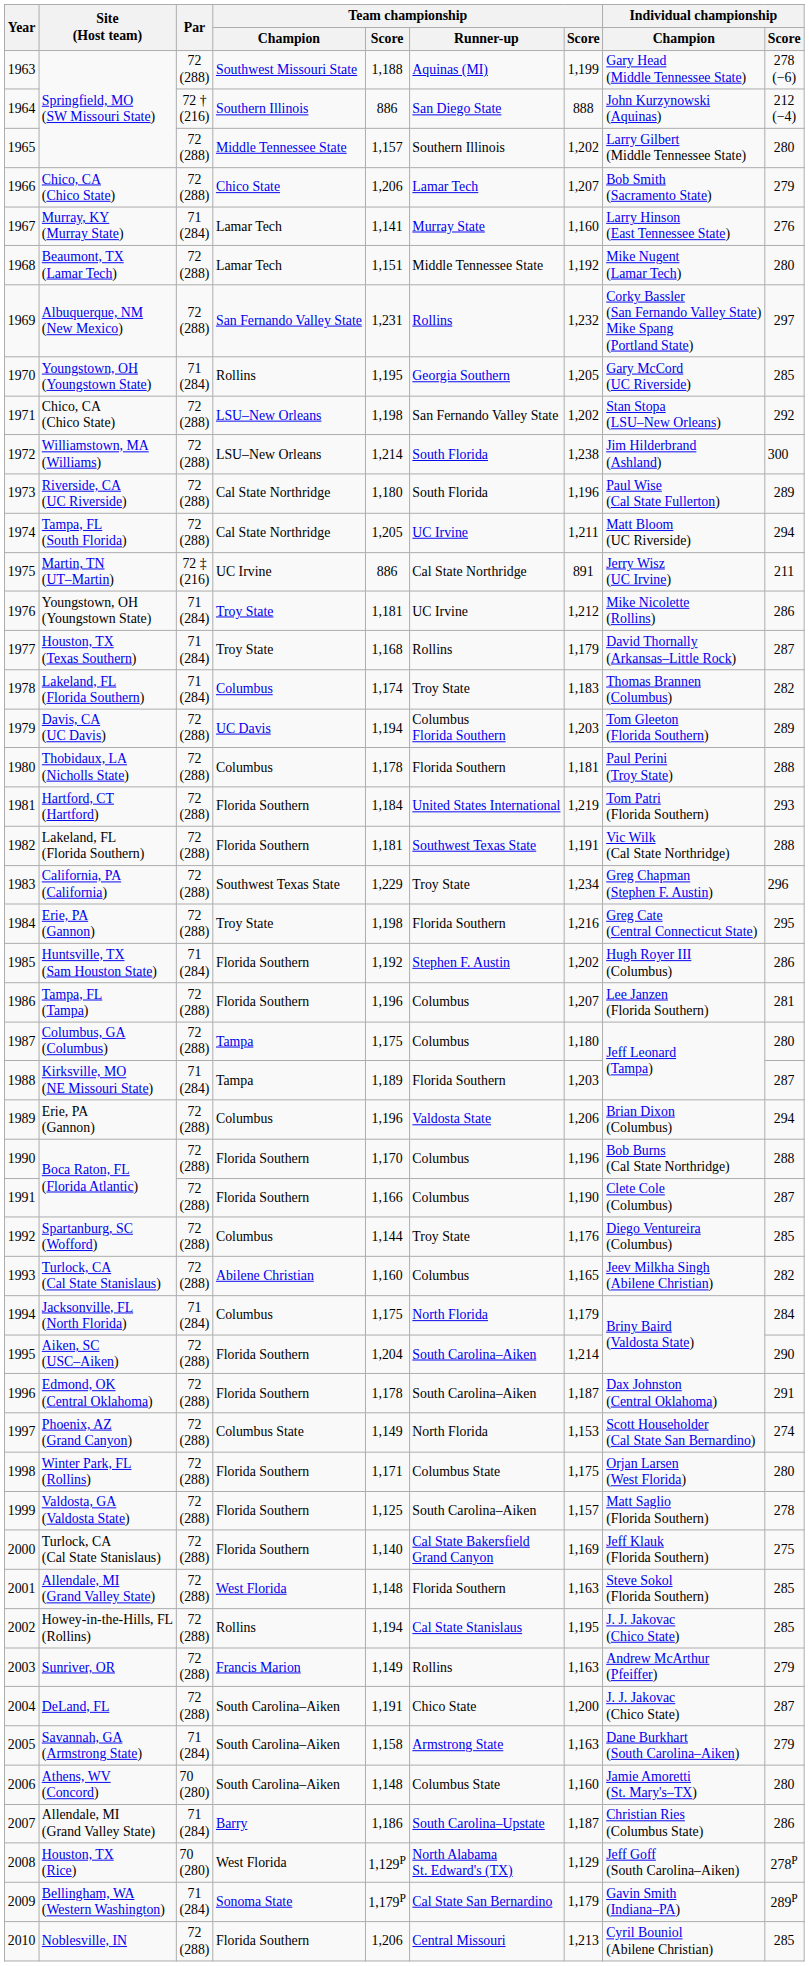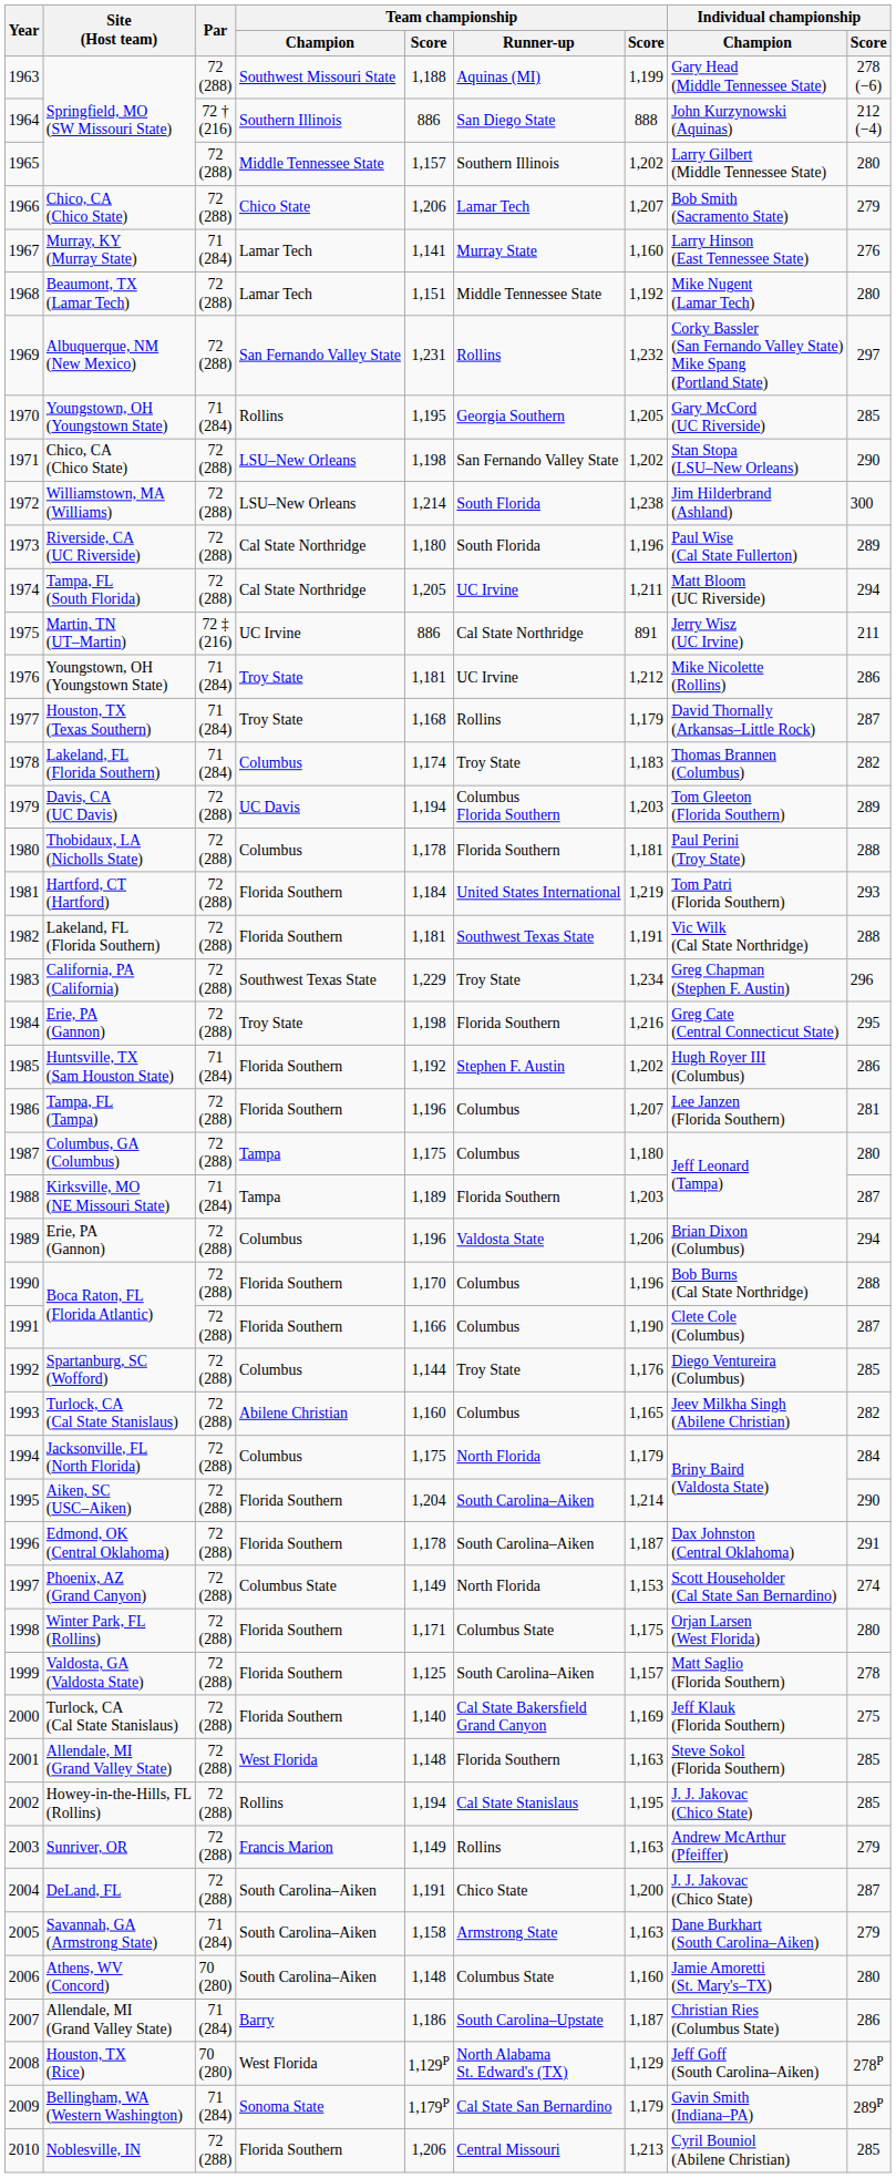 <table class="wikitable" style="font-size:90%;">
 <tr>
 <th rowspan="2">Year</th>
 <th rowspan="2">Site<br>(Host team)</th>
 <th rowspan="2">Par</th>
 <th colspan=4>Team championship</th>
 <th colspan=4>Individual championship</th>
 </tr>
 <tr>
 <th>Champion</th>
 <th>Score</th>
 <th>Runner-up</th>
 <th>Score</th>
 <th>Champion</th>
 <th>Score</th>
 </tr>
 <tr>
 <td align=center>1963</td>
 <td rowspan="3"><a href='#'>Springfield, MO</a><br>(<a href='#'>SW Missouri State</a>)</td>
 <td align=center>72<br>(288)</td>
 <td><a href='#'>Southwest Missouri State</a></td>
 <td align=center>1,188</td>
 <td><a href='#'>Aquinas (MI)</a></td>
 <td align=center>1,199</td>
 <td><a href='#'>Gary Head</a><br>(<a href='#'>Middle Tennessee State</a>)</td>
 <td align=center>278<br>(−6)</td>
 </tr>
 <tr>
 <td align=center>1964</td>
 <td align=center>72 †<br>(216)</td>
 <td><a href='#'>Southern Illinois</a></td>
 <td align=center>886</td>
 <td><a href='#'>San Diego State</a></td>
 <td align=center>888</td>
 <td><a href='#'>John Kurzynowski</a><br>(<a href='#'>Aquinas</a>)</td>
 <td align=center>212<br>(−4)</td>
 </tr>
 <tr>
 <td align=center>1965</td>
 <td align=center>72<br>(288)</td>
 <td><a href='#'>Middle Tennessee State</a></td>
 <td align=center>1,157</td>
 <td>Southern Illinois</td>
 <td align=center>1,202</td>
 <td><a href='#'>Larry Gilbert</a><br>(Middle Tennessee State)</td>
 <td align=center>280</td>
 </tr>
 <tr>
 <td align=center>1966</td>
 <td><a href='#'>Chico, CA</a><br>(<a href='#'>Chico State</a>)</td>
 <td align=center>72<br>(288)</td>
 <td><a href='#'>Chico State</a></td>
 <td align=center>1,206</td>
 <td><a href='#'>Lamar Tech</a></td>
 <td align=center>1,207</td>
 <td><a href='#'>Bob Smith</a><br>(<a href='#'>Sacramento State</a>)</td>
 <td align=center>279</td>
 </tr>
 <tr>
 <td align=center>1967</td>
 <td><a href='#'>Murray, KY</a><br>(<a href='#'>Murray State</a>)</td>
 <td align=center>71<br>(284)</td>
 <td>Lamar Tech</td>
 <td align=center>1,141</td>
 <td><a href='#'>Murray State</a></td>
 <td align=center>1,160</td>
 <td><a href='#'>Larry Hinson</a><br>(<a href='#'>East Tennessee State</a>)</td>
 <td align=center>276</td>
 </tr>
 <tr>
 <td align=center>1968</td>
 <td><a href='#'>Beaumont, TX</a><br>(<a href='#'>Lamar Tech</a>)</td>
 <td align=center>72<br>(288)</td>
 <td>Lamar Tech</td>
 <td align=center>1,151</td>
 <td>Middle Tennessee State</td>
 <td align=center>1,192</td>
 <td><a href='#'>Mike Nugent</a><br>(<a href='#'>Lamar Tech</a>)</td>
 <td align=center>280</td>
 </tr>
 <tr>
 <td align=center>1969</td>
 <td><a href='#'>Albuquerque, NM</a><br>(<a href='#'>New Mexico</a>)</td>
 <td align=center>72<br>(288)</td>
 <td><a href='#'>San Fernando Valley State</a></td>
 <td align=center>1,231</td>
 <td><a href='#'>Rollins</a></td>
 <td align=center>1,232</td>
 <td><a href='#'>Corky Bassler</a><br>(<a href='#'>San Fernando Valley State</a>)<br><a href='#'>Mike Spang</a><br>(<a href='#'>Portland State</a>)</td>
 <td align=center>297</td>
 </tr>
 <tr>
 <td align=center>1970</td>
 <td><a href='#'>Youngstown, OH</a><br>(<a href='#'>Youngstown State</a>)</td>
 <td align=center>71<br>(284)</td>
 <td>Rollins</td>
 <td align=center>1,195</td>
 <td><a href='#'>Georgia Southern</a></td>
 <td align=center>1,205</td>
 <td><a href='#'>Gary McCord</a><br>(<a href='#'>UC Riverside</a>)</td>
 <td align=center>285</td>
 </tr>
 <tr>
 <td align=center>1971</td>
 <td>Chico, CA<br>(Chico State)</td>
 <td align=center>72<br>(288)</td>
 <td><a href='#'>LSU–New Orleans</a></td>
 <td align=center>1,198</td>
 <td>San Fernando Valley State</td>
 <td align=center>1,202</td>
 <td><a href='#'>Stan Stopa</a><br>(<a href='#'>LSU–New Orleans</a>)</td>
-<td align=center>292</td>
+<td align=center>290</td>
 </tr>
 <tr>
 <td align=center>1972</td>
 <td><a href='#'>Williamstown, MA</a><br>(<a href='#'>Williams</a>)</td>
 <td align=center>72<br>(288)</td>
 <td>LSU–New Orleans</td>
 <td align=center>1,214</td>
 <td><a href='#'>South Florida</a></td>
 <td align=center>1,238</td>
 <td><a href='#'>Jim Hilderbrand</a><br>(<a href='#'>Ashland</a>)</td>
 <td>300</td>
 </tr>
 <tr>
 <td align=center>1973</td>
 <td><a href='#'>Riverside, CA</a><br>(<a href='#'>UC Riverside</a>)</td>
 <td align=center>72<br>(288)</td>
 <td>Cal State Northridge</td>
 <td align=center>1,180</td>
 <td>South Florida</td>
 <td align=center>1,196</td>
 <td><a href='#'>Paul Wise</a><br>(<a href='#'>Cal State Fullerton</a>)</td>
 <td align=center>289</td>
 </tr>
 <tr>
 <td align=center>1974</td>
 <td><a href='#'>Tampa, FL</a><br>(<a href='#'>South Florida</a>)</td>
 <td align=center>72<br>(288)</td>
 <td>Cal State Northridge</td>
 <td align=center>1,205</td>
 <td><a href='#'>UC Irvine</a></td>
 <td align=center>1,211</td>
 <td><a href='#'>Matt Bloom</a><br>(UC Riverside)</td>
 <td align=center>294</td>
 </tr>
 <tr>
 <td align=center>1975</td>
 <td><a href='#'>Martin, TN</a><br>(<a href='#'>UT–Martin</a>)</td>
 <td align=center>72 ‡<br>(216)</td>
 <td>UC Irvine</td>
 <td align=center>886</td>
 <td>Cal State Northridge</td>
 <td align=center>891</td>
 <td><a href='#'>Jerry Wisz</a><br>(<a href='#'>UC Irvine</a>)</td>
 <td align=center>211</td>
 </tr>
 <tr>
 <td align=center>1976</td>
 <td>Youngstown, OH<br>(Youngstown State)</td>
 <td align=center>71<br>(284)</td>
 <td><a href='#'>Troy State</a></td>
 <td align=center>1,181</td>
 <td>UC Irvine</td>
 <td align=center>1,212</td>
 <td><a href='#'>Mike Nicolette</a><br>(<a href='#'>Rollins</a>)</td>
 <td align=center>286</td>
 </tr>
 <tr>
 <td align=center>1977</td>
 <td><a href='#'>Houston, TX</a><br>(<a href='#'>Texas Southern</a>)</td>
 <td align=center>71<br>(284)</td>
 <td>Troy State</td>
 <td align=center>1,168</td>
 <td>Rollins</td>
 <td align=center>1,179</td>
 <td><a href='#'>David Thornally</a><br>(<a href='#'>Arkansas–Little Rock</a>)</td>
 <td align=center>287</td>
 </tr>
 <tr>
 <td align=center>1978</td>
 <td><a href='#'>Lakeland, FL</a><br>(<a href='#'>Florida Southern</a>)</td>
 <td align=center>71<br>(284)</td>
 <td><a href='#'>Columbus</a></td>
 <td align=center>1,174</td>
 <td>Troy State</td>
 <td align=center>1,183</td>
 <td><a href='#'>Thomas Brannen</a><br>(<a href='#'>Columbus</a>)</td>
 <td align=center>282</td>
 </tr>
 <tr>
 <td align=center>1979</td>
 <td><a href='#'>Davis, CA</a><br>(<a href='#'>UC Davis</a>)</td>
 <td align=center>72<br>(288)</td>
 <td><a href='#'>UC Davis</a></td>
 <td align=center>1,194</td>
 <td>Columbus<br><a href='#'>Florida Southern</a></td>
 <td align=center>1,203</td>
 <td><a href='#'>Tom Gleeton</a><br>(<a href='#'>Florida Southern</a>)</td>
 <td align=center>289</td>
 </tr>
 <tr>
 <td align=center>1980</td>
 <td><a href='#'>Thobidaux, LA</a><br>(<a href='#'>Nicholls State</a>)</td>
 <td align=center>72<br>(288)</td>
 <td>Columbus</td>
 <td align=center>1,178</td>
 <td>Florida Southern</td>
 <td align=center>1,181</td>
 <td><a href='#'>Paul Perini</a><br>(<a href='#'>Troy State</a>)</td>
 <td align=center>288</td>
 </tr>
 <tr>
 <td align=center>1981</td>
 <td><a href='#'>Hartford, CT</a><br>(<a href='#'>Hartford</a>)</td>
 <td align=center>72<br>(288)</td>
 <td>Florida Southern</td>
 <td align=center>1,184</td>
 <td><a href='#'>United States International</a></td>
 <td align=center>1,219</td>
 <td><a href='#'>Tom Patri</a><br>(Florida Southern)</td>
 <td align=center>293</td>
 </tr>
 <tr>
 <td align=center>1982</td>
 <td>Lakeland, FL<br>(Florida Southern)</td>
 <td align=center>72<br>(288)</td>
 <td>Florida Southern</td>
 <td align=center>1,181</td>
 <td><a href='#'>Southwest Texas State</a></td>
 <td align=center>1,191</td>
 <td><a href='#'>Vic Wilk</a><br>(Cal State Northridge)</td>
 <td align=center>288</td>
 </tr>
 <tr>
 <td align=center>1983</td>
 <td><a href='#'>California, PA</a><br>(<a href='#'>California</a>)</td>
 <td align=center>72<br>(288)</td>
 <td>Southwest Texas State</td>
 <td align=center>1,229</td>
 <td>Troy State</td>
 <td align=center>1,234</td>
 <td><a href='#'>Greg Chapman</a><br>(<a href='#'>Stephen F. Austin</a>)</td>
 <td>296</td>
 </tr>
 <tr>
 <td align=center>1984</td>
 <td><a href='#'>Erie, PA</a><br>(<a href='#'>Gannon</a>)</td>
 <td align=center>72<br>(288)</td>
 <td>Troy State</td>
 <td align=center>1,198</td>
 <td>Florida Southern</td>
 <td align=center>1,216</td>
 <td><a href='#'>Greg Cate</a><br>(<a href='#'>Central Connecticut State</a>)</td>
 <td align=center>295</td>
 </tr>
 <tr>
 <td align=center>1985</td>
 <td><a href='#'>Huntsville, TX</a><br>(<a href='#'>Sam Houston State</a>)</td>
 <td align=center>71<br>(284)</td>
 <td>Florida Southern</td>
 <td align=center>1,192</td>
 <td><a href='#'>Stephen F. Austin</a></td>
 <td align=center>1,202</td>
 <td><a href='#'>Hugh Royer III</a><br>(Columbus)</td>
 <td align=center>286</td>
 </tr>
 <tr>
 <td align=center>1986</td>
 <td><a href='#'>Tampa, FL</a><br>(<a href='#'>Tampa</a>)</td>
 <td align=center>72<br>(288)</td>
 <td>Florida Southern</td>
 <td align=center>1,196</td>
 <td>Columbus</td>
 <td align=center>1,207</td>
 <td><a href='#'>Lee Janzen</a><br>(Florida Southern)</td>
 <td align=center>281</td>
 </tr>
 <tr>
 <td align=center>1987</td>
 <td><a href='#'>Columbus, GA</a><br>(<a href='#'>Columbus</a>)</td>
 <td align=center>72<br>(288)</td>
 <td><a href='#'>Tampa</a></td>
 <td align=center>1,175</td>
 <td>Columbus</td>
 <td align=center>1,180</td>
 <td rowspan="2"><a href='#'>Jeff Leonard</a><br>(<a href='#'>Tampa</a>)</td>
 <td align=center>280</td>
 </tr>
 <tr>
 <td align=center>1988</td>
 <td><a href='#'>Kirksville, MO</a><br>(<a href='#'>NE Missouri State</a>)</td>
 <td align=center>71<br>(284)</td>
 <td>Tampa</td>
 <td align=center>1,189</td>
 <td>Florida Southern</td>
 <td align=center>1,203</td>
 <td align=center>287</td>
 </tr>
 <tr>
 <td align=center>1989</td>
 <td>Erie, PA<br>(Gannon)</td>
 <td align=center>72<br>(288)</td>
 <td>Columbus</td>
 <td align=center>1,196</td>
 <td><a href='#'>Valdosta State</a></td>
 <td align=center>1,206</td>
 <td><a href='#'>Brian Dixon</a><br>(Columbus)</td>
 <td align=center>294</td>
 </tr>
 <tr>
 <td align=center>1990</td>
 <td rowspan="2"><a href='#'>Boca Raton, FL</a><br>(<a href='#'>Florida Atlantic</a>)</td>
 <td align=center>72<br>(288)</td>
 <td>Florida Southern</td>
 <td align=center>1,170</td>
 <td>Columbus</td>
 <td align=center>1,196</td>
 <td><a href='#'>Bob Burns</a><br>(Cal State Northridge)</td>
 <td align=center>288</td>
 </tr>
 <tr>
 <td align=center>1991</td>
 <td align=center>72<br>(288)</td>
 <td>Florida Southern</td>
 <td align=center>1,166</td>
 <td>Columbus</td>
 <td align=center>1,190</td>
 <td><a href='#'>Clete Cole</a><br>(Columbus)</td>
 <td align=center>287</td>
 </tr>
 <tr>
 <td align=center>1992</td>
 <td><a href='#'>Spartanburg, SC</a><br>(<a href='#'>Wofford</a>)</td>
 <td align=center>72<br>(288)</td>
 <td>Columbus</td>
 <td align=center>1,144</td>
 <td>Troy State</td>
 <td align=center>1,176</td>
 <td><a href='#'>Diego Ventureira</a><br>(Columbus)</td>
 <td align=center>285</td>
 </tr>
 <tr>
 <td align=center>1993</td>
 <td><a href='#'>Turlock, CA</a><br>(<a href='#'>Cal State Stanislaus</a>)</td>
 <td align=center>72<br>(288)</td>
 <td><a href='#'>Abilene Christian</a></td>
 <td align=center>1,160</td>
 <td>Columbus</td>
 <td align=center>1,165</td>
 <td><a href='#'>Jeev Milkha Singh</a><br>(<a href='#'>Abilene Christian</a>)</td>
 <td align=center>282</td>
 </tr>
 <tr>
 <td align=center>1994</td>
 <td><a href='#'>Jacksonville, FL</a><br>(<a href='#'>North Florida</a>)</td>
-<td align=center>71<br>(284)</td>
+<td align=center>72<br>(288)</td>
 <td>Columbus</td>
 <td align=center>1,175</td>
 <td><a href='#'>North Florida</a></td>
 <td align=center>1,179</td>
 <td rowspan="2"><a href='#'>Briny Baird</a><br>(<a href='#'>Valdosta State</a>)</td>
 <td align=center>284</td>
 </tr>
 <tr>
 <td align=center>1995</td>
 <td><a href='#'>Aiken, SC</a><br>(<a href='#'>USC–Aiken</a>)</td>
 <td align=center>72<br>(288)</td>
 <td>Florida Southern</td>
 <td align=center>1,204</td>
 <td><a href='#'>South Carolina–Aiken</a></td>
 <td align=center>1,214</td>
 <td align=center>290</td>
 </tr>
 <tr>
 <td align=center>1996</td>
 <td><a href='#'>Edmond, OK</a><br>(<a href='#'>Central Oklahoma</a>)</td>
 <td align=center>72<br>(288)</td>
 <td>Florida Southern</td>
 <td align=center>1,178</td>
 <td>South Carolina–Aiken</td>
 <td align=center>1,187</td>
 <td><a href='#'>Dax Johnston</a><br>(<a href='#'>Central Oklahoma</a>)</td>
 <td align=center>291</td>
 </tr>
 <tr>
 <td align=center>1997</td>
 <td><a href='#'>Phoenix, AZ</a><br>(<a href='#'>Grand Canyon</a>)</td>
 <td align=center>72<br>(288)</td>
 <td>Columbus State</td>
 <td align=center>1,149</td>
 <td>North Florida</td>
 <td align=center>1,153</td>
 <td><a href='#'>Scott Householder</a><br>(<a href='#'>Cal State San Bernardino</a>)</td>
 <td align=center>274</td>
 </tr>
 <tr>
 <td align=center>1998</td>
 <td><a href='#'>Winter Park, FL</a><br>(<a href='#'>Rollins</a>)</td>
 <td align=center>72<br>(288)</td>
 <td>Florida Southern</td>
 <td align=center>1,171</td>
 <td>Columbus State</td>
 <td align=center>1,175</td>
 <td><a href='#'>Orjan Larsen</a><br>(<a href='#'>West Florida</a>)</td>
 <td align=center>280</td>
 </tr>
 <tr>
 <td align=center>1999</td>
 <td><a href='#'>Valdosta, GA</a><br>(<a href='#'>Valdosta State</a>)</td>
 <td align=center>72<br>(288)</td>
 <td>Florida Southern</td>
 <td align=center>1,125</td>
 <td>South Carolina–Aiken</td>
 <td align=center>1,157</td>
 <td><a href='#'>Matt Saglio</a><br>(Florida Southern)</td>
 <td align=center>278</td>
 </tr>
 <tr>
 <td align=center>2000</td>
 <td>Turlock, CA<br>(Cal State Stanislaus)</td>
 <td align=center>72<br>(288)</td>
 <td>Florida Southern</td>
 <td align=center>1,140</td>
 <td><a href='#'>Cal State Bakersfield</a><br><a href='#'>Grand Canyon</a></td>
 <td align=center>1,169</td>
 <td><a href='#'>Jeff Klauk</a><br>(Florida Southern)</td>
 <td align=center>275</td>
 </tr>
 <tr>
 <td align=center>2001</td>
 <td><a href='#'>Allendale, MI</a><br>(<a href='#'>Grand Valley State</a>)</td>
 <td align=center>72<br>(288)</td>
 <td><a href='#'>West Florida</a></td>
 <td align=center>1,148</td>
 <td>Florida Southern</td>
 <td align=center>1,163</td>
 <td><a href='#'>Steve Sokol</a><br>(Florida Southern)</td>
 <td align=center>285</td>
 </tr>
 <tr>
 <td align=center>2002</td>
 <td>Howey-in-the-Hills, FL<br>(Rollins)</td>
 <td align=center>72<br>(288)</td>
 <td>Rollins</td>
 <td align=center>1,194</td>
 <td><a href='#'>Cal State Stanislaus</a></td>
 <td align=center>1,195</td>
 <td><a href='#'>J. J. Jakovac</a><br>(<a href='#'>Chico State</a>)</td>
 <td align=center>285</td>
 </tr>
 <tr>
 <td align=center>2003</td>
 <td><a href='#'>Sunriver, OR</a></td>
 <td align=center>72<br>(288)</td>
 <td><a href='#'>Francis Marion</a></td>
 <td align=center>1,149</td>
 <td>Rollins</td>
 <td align=center>1,163</td>
 <td><a href='#'>Andrew McArthur</a><br>(<a href='#'>Pfeiffer</a>)</td>
 <td align=center>279</td>
 </tr>
 <tr>
 <td align=center>2004</td>
 <td><a href='#'>DeLand, FL</a></td>
 <td align=center>72<br>(288)</td>
 <td>South Carolina–Aiken</td>
 <td align=center>1,191</td>
 <td>Chico State</td>
 <td align=center>1,200</td>
 <td><a href='#'>J. J. Jakovac</a><br>(Chico State)</td>
 <td align=center>287</td>
 </tr>
 <tr>
 <td align=center>2005</td>
 <td><a href='#'>Savannah, GA</a><br>(<a href='#'>Armstrong State</a>)</td>
 <td align=center>71<br>(284)</td>
 <td>South Carolina–Aiken</td>
 <td align=center>1,158</td>
 <td><a href='#'>Armstrong State</a></td>
 <td align=center>1,163</td>
 <td><a href='#'>Dane Burkhart</a><br>(<a href='#'>South Carolina–Aiken</a>)</td>
 <td align=center>279</td>
 </tr>
 <tr>
 <td align=center>2006</td>
 <td><a href='#'>Athens, WV</a><br>(<a href='#'>Concord</a>)</td>
 <td>70<br>(280)</td>
 <td>South Carolina–Aiken</td>
 <td align=center>1,148</td>
 <td>Columbus State</td>
 <td align=center>1,160</td>
 <td><a href='#'>Jamie Amoretti</a><br>(<a href='#'>St. Mary's–TX</a>)</td>
 <td align=center>280</td>
 </tr>
 <tr>
 <td align=center>2007</td>
 <td>Allendale, MI<br>(Grand Valley State)</td>
 <td align=center>71<br>(284)</td>
 <td><a href='#'>Barry</a></td>
 <td align=center>1,186</td>
 <td><a href='#'>South Carolina–Upstate</a></td>
 <td align=center>1,187</td>
 <td><a href='#'>Christian Ries</a><br>(Columbus State)</td>
 <td align=center>286</td>
 </tr>
 <tr>
 <td align=center>2008</td>
 <td><a href='#'>Houston, TX</a><br>(<a href='#'>Rice</a>)</td>
 <td>70<br>(280)</td>
 <td>West Florida</td>
 <td align=center>1,129<sup>P</sup></td>
 <td><a href='#'>North Alabama</a><br><a href='#'>St. Edward's (TX)</a></td>
 <td align=center>1,129</td>
 <td><a href='#'>Jeff Goff</a><br>(South Carolina–Aiken)</td>
 <td align=center>278<sup>P</sup></td>
 </tr>
 <tr>
 <td align=center>2009</td>
 <td><a href='#'>Bellingham, WA</a><br>(<a href='#'>Western Washington</a>)</td>
 <td align=center>71<br>(284)</td>
 <td><a href='#'>Sonoma State</a></td>
 <td align=center>1,179<sup>P</sup></td>
 <td><a href='#'>Cal State San Bernardino</a></td>
 <td align=center>1,179</td>
 <td><a href='#'>Gavin Smith</a><br>(<a href='#'>Indiana–PA</a>)</td>
 <td align=center>289<sup>P</sup></td>
 </tr>
 <tr>
 <td align=center>2010</td>
 <td><a href='#'>Noblesville, IN</a></td>
 <td align=center>72<br>(288)</td>
 <td>Florida Southern</td>
 <td align=center>1,206</td>
 <td><a href='#'>Central Missouri</a></td>
 <td align=center>1,213</td>
 <td><a href='#'>Cyril Bouniol</a><br>(Abilene Christian)</td>
 <td align=center>285</td>
 </tr>
 </table>
